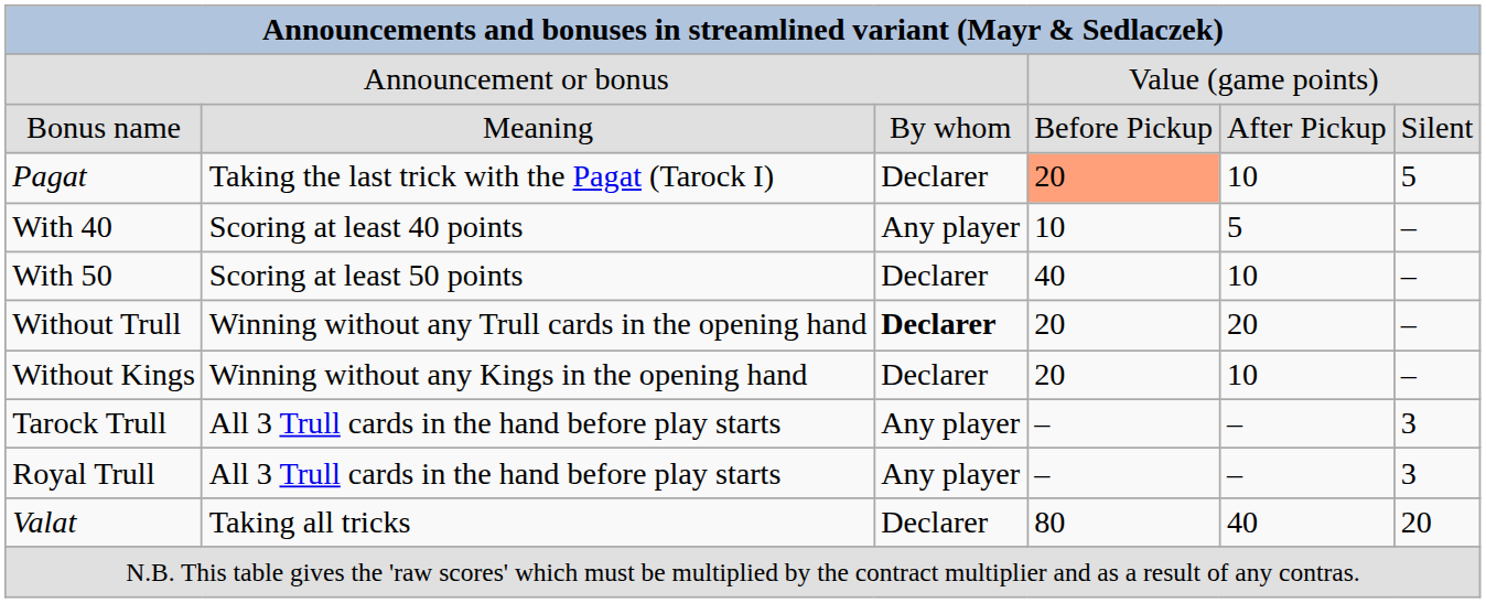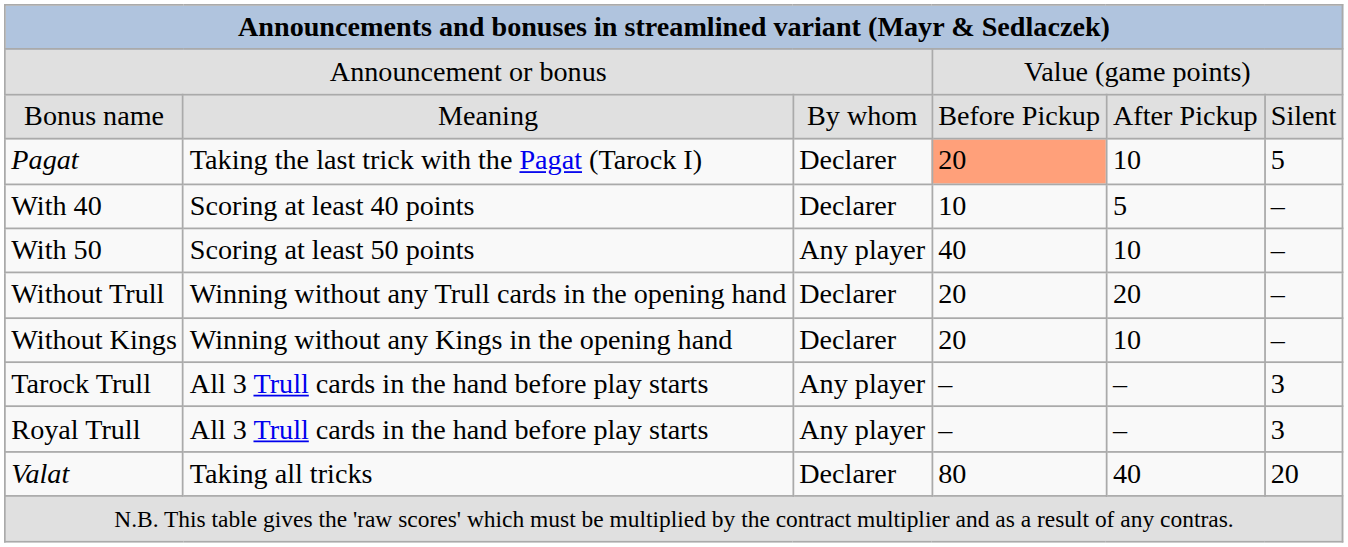 <table class="wikitable">
 <tr>
 <td style="background:#B0C4DE" colspan="6" align="center"><strong>Announcements and bonuses in streamlined variant (Mayr & Sedlaczek)</strong></td>
 </tr>
 <tr>
 <td style="background:#E0E0E0" align="center" colspan="3">Announcement or bonus</td>
 <td style="background:#E0E0E0" align="center" colspan="3">Value (game points)</td>
 </tr>
 <tr>
 <td style="background:#E0E0E0" align="center">Bonus name</td>
 <td style="background:#E0E0E0" align="center">Meaning</td>
 <td style="background:#E0E0E0" align="center">By whom</td>
 <td style="background:#E0E0E0" align="center">Before Pickup</td>
 <td style="background:#E0E0E0" align="center">After Pickup</td>
 <td style="background:#E0E0E0" align="center">Silent</td>
 </tr>
 <tr>
 <td><em>Pagat</em></td>
 <td>Taking the last trick with the <a href='#'>Pagat</a> (Tarock I)</td>
 <td>Declarer</td>
 <td style="background: lightsalmon;">20</td>
 <td>10</td>
 <td>5</td>
 </tr>
 <tr>
 <td>With 40</td>
 <td>Scoring at least 40 points</td>
-<td>Any player</td>
+<td>Declarer</td>
 <td>10</td>
 <td>5</td>
 <td>–</td>
 </tr>
 <tr>
 <td>With 50</td>
 <td>Scoring at least 50 points</td>
-<td>Declarer</td>
+<td>Any player</td>
 <td>40</td>
 <td>10</td>
 <td>–</td>
 </tr>
 <tr>
 <td>Without Trull</td>
 <td>Winning without any Trull cards in the opening hand</td>
-<td><strong>Declarer</strong></td>
+<td>Declarer</td>
 <td>20</td>
 <td>20</td>
 <td>–</td>
 </tr>
 <tr>
 <td>Without Kings</td>
 <td>Winning without any Kings in the opening hand</td>
 <td>Declarer</td>
 <td>20</td>
 <td>10</td>
 <td>–</td>
 </tr>
 <tr>
 <td>Tarock Trull</td>
 <td>All 3 <a href='#'>Trull</a> cards in the hand before play starts</td>
 <td>Any player</td>
 <td>–</td>
 <td>–</td>
 <td>3</td>
 </tr>
 <tr>
 <td>Royal Trull</td>
 <td>All 3 <a href='#'>Trull</a> cards in the hand before play starts</td>
 <td>Any player</td>
 <td>–</td>
 <td>–</td>
 <td>3</td>
 </tr>
 <tr>
 <td><em>Valat</em></td>
 <td>Taking all tricks</td>
 <td>Declarer</td>
 <td>80</td>
 <td>40</td>
 <td>20</td>
 </tr>
 <tr>
 <td style="background:#E0E0E0" colspan="6" align="center"><small>N.B. This table gives the 'raw scores' which must be multiplied by the contract multiplier and as a result of any contras.</small></td>
 </tr>
 </table>
